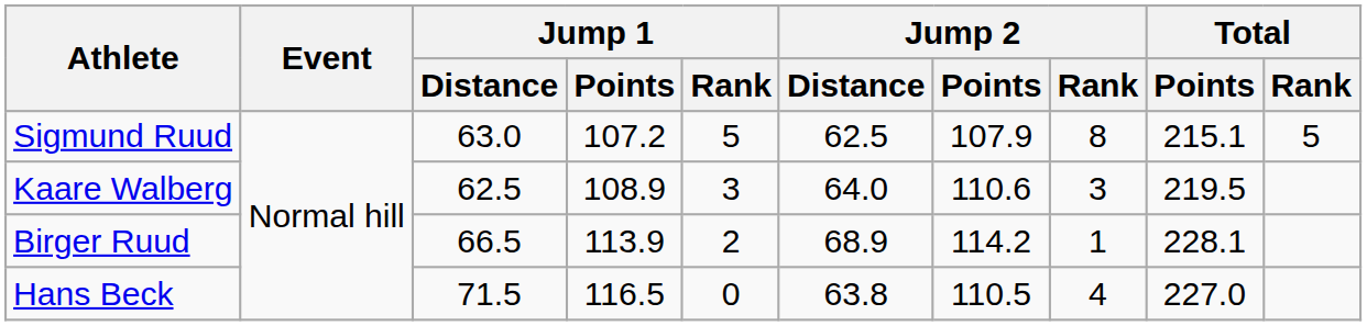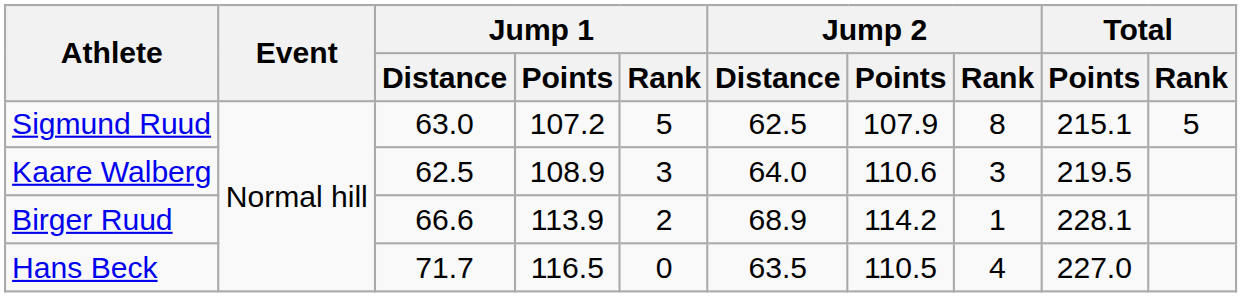 <table class="wikitable" style="font-size:90%">
 <tr>
 <th rowspan="2">Athlete</th>
 <th rowspan="2">Event</th>
 <th colspan="3">Jump 1</th>
 <th colspan="3">Jump 2</th>
 <th colspan="2">Total</th>
 </tr>
 <tr>
 <th>Distance</th>
 <th>Points</th>
 <th>Rank</th>
 <th>Distance</th>
 <th>Points</th>
 <th>Rank</th>
 <th>Points</th>
 <th>Rank</th>
 </tr>
 <tr>
 <td><a href='#'>Sigmund Ruud</a></td>
 <td rowspan="4">Normal hill</td>
 <td align="center">63.0</td>
 <td align="center">107.2</td>
 <td align="center">5</td>
 <td align="center">62.5</td>
 <td align="center">107.9</td>
 <td align="center">8</td>
 <td align="center">215.1</td>
 <td align="center">5</td>
 </tr>
 <tr>
 <td><a href='#'>Kaare Walberg</a></td>
 <td align="center">62.5</td>
 <td align="center">108.9</td>
 <td align="center">3</td>
 <td align="center">64.0</td>
 <td align="center">110.6</td>
 <td align="center">3</td>
 <td align="center">219.5</td>
 <td align="center"></td>
 </tr>
 <tr>
 <td><a href='#'>Birger Ruud</a></td>
-<td align="center">66.5</td>
+<td align="center">66.6</td>
 <td align="center">113.9</td>
 <td align="center">2</td>
 <td align="center">68.9</td>
 <td align="center">114.2</td>
 <td align="center">1</td>
 <td align="center">228.1</td>
 <td align="center"></td>
 </tr>
 <tr>
 <td><a href='#'>Hans Beck</a></td>
-<td align="center">71.5</td>
+<td align="center">71.7</td>
 <td align="center">116.5</td>
 <td align="center">0</td>
-<td align="center">63.8</td>
+<td align="center">63.5</td>
 <td align="center">110.5</td>
 <td align="center">4</td>
 <td align="center">227.0</td>
 <td align="center"></td>
 </tr>
 </table>
